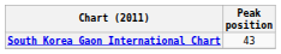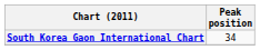 <table class="wikitable sortable plainrowheaders">
 <tr>
 <th scope="col">Chart (2011)</th>
 <th scope="col">Peak<br>position</th>
 </tr>
 <tr>
 <th scope="row"><a href='#'>South Korea Gaon International Chart</a></th>
-<td align="center">43</td>
+<td align="center">34</td>
 </tr>
 <tr>
 </tr>
 </table>
